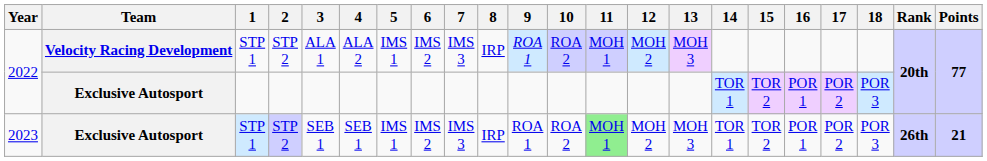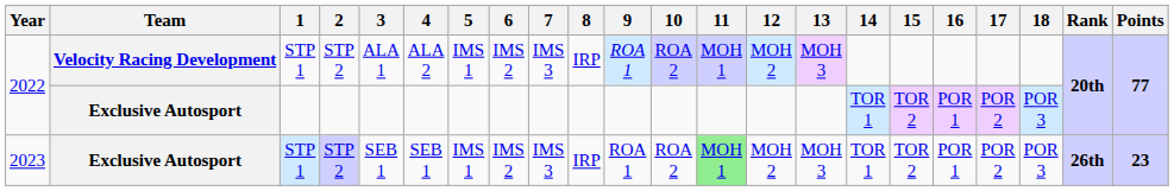 <table class="wikitable" style="text-align:center; font-size:90%">
 <tr>
 <th>Year</th>
 <th>Team</th>
 <th>1</th>
 <th>2</th>
 <th>3</th>
 <th>4</th>
 <th>5</th>
 <th>6</th>
 <th>7</th>
 <th>8</th>
 <th>9</th>
 <th>10</th>
 <th>11</th>
 <th>12</th>
 <th>13</th>
 <th>14</th>
 <th>15</th>
 <th>16</th>
 <th>17</th>
 <th>18</th>
 <th>Rank</th>
 <th>Points</th>
 </tr>
 <tr>
 <td rowspan="2"><a href='#'>2022</a></td>
 <th><a href='#'>Velocity Racing Development</a></th>
 <td><a href='#'>STP<br>1</a></td>
 <td><a href='#'>STP<br>2</a></td>
 <td><a href='#'>ALA<br>1</a></td>
 <td><a href='#'>ALA<br>2</a></td>
 <td><a href='#'>IMS<br>1</a></td>
 <td><a href='#'>IMS<br>2</a></td>
 <td><a href='#'>IMS<br>3</a></td>
 <td><a href='#'>IRP</a></td>
 <td style="background:#CFEAFF;"><em><a href='#'>ROA<br>1</a></em><br></td>
 <td style="background:#CFCFFF;"><a href='#'>ROA<br>2</a><br></td>
 <td style="background:#CFCFFF;"><a href='#'>MOH<br>1</a><br></td>
 <td style="background:#CFEAFF;"><a href='#'>MOH<br>2</a><br></td>
 <td style="background:#EFCFFF;"><a href='#'>MOH<br>3</a><br></td>
 <td></td>
 <td></td>
 <td></td>
 <td></td>
 <td></td>
 <th rowspan="2" style="background:#CFCFFF;">20th</th>
 <th rowspan="2" style="background:#CFCFFF;">77</th>
 </tr>
 <tr>
 <th>Exclusive Autosport</th>
 <td></td>
 <td></td>
 <td></td>
 <td></td>
 <td></td>
 <td></td>
 <td></td>
 <td></td>
 <td></td>
 <td></td>
 <td></td>
 <td></td>
 <td></td>
 <td style="background:#CFEAFF;"><a href='#'>TOR<br>1</a><br></td>
 <td style="background:#EFCFFF;"><a href='#'>TOR<br>2</a><br></td>
 <td style="background:#EFCFFF;"><a href='#'>POR<br>1</a><br></td>
 <td style="background:#EFCFFF;"><a href='#'>POR<br>2</a><br></td>
 <td style="background:#CFEAFF;"><a href='#'>POR<br>3</a><br></td>
 </tr>
 <tr>
 <td><a href='#'>2023</a></td>
 <th>Exclusive Autosport</th>
 <td style="background:#CFEAFF;"><a href='#'>STP<br>1</a><br></td>
 <td style="background:#CFCFFF;"><a href='#'>STP<br>2</a><br></td>
 <td><a href='#'>SEB<br>1</a></td>
 <td><a href='#'>SEB<br>1</a></td>
 <td><a href='#'>IMS<br>1</a></td>
 <td><a href='#'>IMS<br>2</a></td>
 <td><a href='#'>IMS<br>3</a></td>
 <td><a href='#'>IRP</a></td>
 <td><a href='#'>ROA<br>1</a></td>
 <td><a href='#'>ROA<br>2</a></td>
 <td style="background: lightgreen;"><a href='#'>MOH<br>1</a></td>
 <td><a href='#'>MOH<br>2</a></td>
 <td><a href='#'>MOH<br>3</a></td>
 <td><a href='#'>TOR<br>1</a></td>
 <td><a href='#'>TOR<br>2</a></td>
 <td><a href='#'>POR<br>1</a></td>
 <td><a href='#'>POR<br>2</a></td>
 <td><a href='#'>POR<br>3</a></td>
 <th style="background:#CFCFFF;">26th</th>
-<th style="background:#CFCFFF;">21</th>
+<th style="background:#CFCFFF;">23</th>
 </tr>
 </table>
